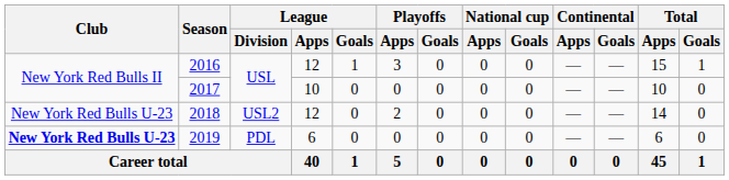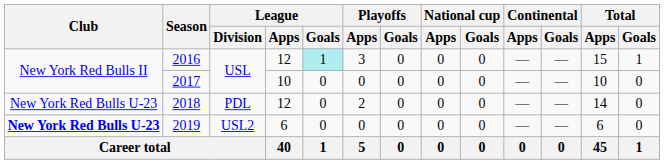 <table class="wikitable" style="text-align: center;">
 <tr>
 <th rowspan="2">Club</th>
 <th rowspan="2">Season</th>
 <th colspan="3">League</th>
 <th colspan="2">Playoffs</th>
 <th colspan="2">National cup</th>
 <th colspan="2">Continental</th>
 <th colspan="2">Total</th>
 </tr>
 <tr>
 <th>Division</th>
 <th>Apps</th>
 <th>Goals</th>
 <th>Apps</th>
 <th>Goals</th>
 <th>Apps</th>
 <th>Goals</th>
 <th>Apps</th>
 <th>Goals</th>
 <th>Apps</th>
 <th>Goals</th>
 </tr>
 <tr>
 <td rowspan="2"><a href='#'>New York Red Bulls II</a></td>
 <td><a href='#'>2016</a></td>
 <td rowspan="2"><a href='#'>USL</a></td>
 <td>12</td>
-<td>1</td>
+<td style="background: paleturquoise;">1</td>
 <td>3</td>
 <td>0</td>
 <td>0</td>
 <td>0</td>
 <td>—</td>
 <td>—</td>
 <td>15</td>
 <td>1</td>
 </tr>
 <tr>
 <td><a href='#'>2017</a></td>
 <td>10</td>
 <td>0</td>
 <td>0</td>
 <td>0</td>
 <td>0</td>
 <td>0</td>
 <td>—</td>
 <td>—</td>
 <td>10</td>
 <td>0</td>
 </tr>
 <tr>
 <td><a href='#'>New York Red Bulls U-23</a></td>
 <td><a href='#'>2018</a></td>
-<td><a href='#'>USL2</a></td>
+<td><a href='#'>PDL</a></td>
 <td>12</td>
 <td>0</td>
 <td>2</td>
 <td>0</td>
 <td>0</td>
 <td>0</td>
 <td>—</td>
 <td>—</td>
 <td>14</td>
 <td>0</td>
 </tr>
 <tr>
 <td><strong><a href='#'>New York Red Bulls U-23</a></strong></td>
 <td><a href='#'>2019</a></td>
-<td><a href='#'>PDL</a></td>
+<td><a href='#'>USL2</a></td>
 <td>6</td>
 <td>0</td>
 <td>0</td>
 <td>0</td>
 <td>0</td>
 <td>0</td>
 <td>—</td>
 <td>—</td>
 <td>6</td>
 <td>0</td>
 </tr>
 <tr>
 <th colspan="3">Career total</th>
 <th>40</th>
 <th>1</th>
 <th>5</th>
 <th>0</th>
 <th>0</th>
 <th>0</th>
 <th>0</th>
 <th>0</th>
 <th>45</th>
 <th>1</th>
 </tr>
 </table>
